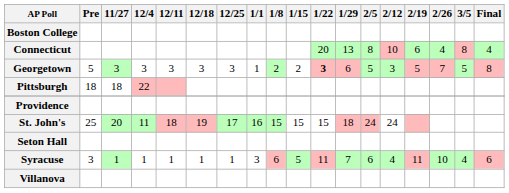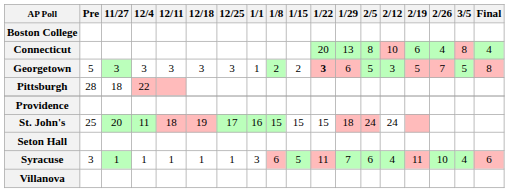 <table class="wikitable" style="white-space:nowrap;font-size:90%;">
 <tr>
 <th><small>AP Poll</small></th>
 <th>Pre</th>
 <th>11/27</th>
 <th>12/4</th>
 <th>12/11</th>
 <th>12/18</th>
 <th>12/25</th>
 <th>1/1</th>
 <th>1/8</th>
 <th>1/15</th>
 <th>1/22</th>
 <th>1/29</th>
 <th>2/5</th>
 <th>2/12</th>
 <th>2/19</th>
 <th>2/26</th>
 <th>3/5</th>
 <th>Final</th>
 </tr>
 <tr style="text-align:center;">
 <th style="text-align:left;">Boston College</th>
 <td style="background:#fff;"></td>
 <td style="background:#fff;"></td>
 <td style="background:#fff;"></td>
 <td style="background:#fff;"></td>
 <td style="background:#fff;"></td>
 <td style="background:#fff;"></td>
 <td style="background:#fff;"></td>
 <td style="background:#fff;"></td>
 <td style="background:#fff;"></td>
 <td style="background:#fff;"></td>
 <td style="background:#fff;"></td>
 <td style="background:#fff;"></td>
 <td style="background:#fff;"></td>
 <td style="background:#fff;"></td>
 <td style="background:#fff;"></td>
 <td style="background:#fff;"></td>
 <td style="background:#fff;"></td>
 </tr>
 <tr style="text-align:center;">
 <th>Connecticut</th>
 <td style="background:#fff;"></td>
 <td style="background:#fff;"></td>
 <td style="background:#fff;"></td>
 <td style="background:#fff;"></td>
 <td style="background:#fff;"></td>
 <td style="background:#fff;"></td>
 <td style="background:#fff;"></td>
 <td style="background:#fff;"></td>
 <td style="background:#fff;"></td>
 <td style="background:#bfb;">20</td>
 <td style="background:#bfb;">13</td>
 <td style="background:#bfb;">8</td>
 <td style="background:#fbb;">10</td>
 <td style="background:#bfb;">6</td>
 <td style="background:#bfb;">4</td>
 <td style="background:#fbb;">8</td>
 <td style="background:#bfb;">4</td>
 </tr>
 <tr style="text-align:center;">
 <th>Georgetown</th>
 <td style="background:#fff;">5</td>
 <td style="background:#bfb;">3</td>
 <td style="background:#fff;">3</td>
 <td style="background:#fff;">3</td>
 <td style="background:#fff;">3</td>
 <td style="background:#fff;">3</td>
 <td style="background:#fff;">1</td>
 <td style="background:#bfb;">2</td>
 <td style="background:#fff;">2</td>
 <td style="background:#fbb;"><strong>3</strong></td>
 <td style="background:#fbb;">6</td>
 <td style="background:#bfb;">5</td>
 <td style="background:#bfb;">3</td>
 <td style="background:#fbb;">5</td>
 <td style="background:#fbb;">7</td>
 <td style="background:#bfb;">5</td>
 <td style="background:#fbb;">8</td>
 </tr>
 <tr style="text-align:center;">
 <th>Pittsburgh</th>
-<td style="background:#fff;">18</td>
+<td style="background:#fff;">28</td>
 <td style="background:#fff;">18</td>
 <td style="background:#fbb;">22</td>
 <td style="background:#fbb;"></td>
 <td style="background:#fff;"></td>
 <td style="background:#fff;"></td>
 <td style="background:#fff;"></td>
 <td style="background:#fff;"></td>
 <td style="background:#fff;"></td>
 <td style="background:#fff;"></td>
 <td style="background:#fff;"></td>
 <td style="background:#fff;"></td>
 <td style="background:#fff;"></td>
 <td style="background:#fff;"></td>
 <td style="background:#fff;"></td>
 <td style="background:#fff;"></td>
 <td style="background:#fff;"></td>
 </tr>
 <tr style="text-align:center;">
 </tr>
 <tr style="text-align:center;">
 <th>Providence</th>
 <td style="background:#fff;"></td>
 <td style="background:#fff;"></td>
 <td style="background:#fff;"></td>
 <td style="background:#fff;"></td>
 <td style="background:#fff;"></td>
 <td style="background:#fff;"></td>
 <td style="background:#fff;"></td>
 <td style="background:#fff;"></td>
 <td style="background:#fff;"></td>
 <td style="background:#fff;"></td>
 <td style="background:#fff;"></td>
 <td style="background:#fff;"></td>
 <td style="background:#fff;"></td>
 <td style="background:#fff;"></td>
 <td style="background:#fff;"></td>
 <td style="background:#fff;"></td>
 <td style="background:#fff;"></td>
 </tr>
 <tr style="text-align:center;">
 <th>St. John's</th>
 <td style="background:#fff;">25</td>
 <td style="background:#bfb;">20</td>
 <td style="background:#bfb;">11</td>
 <td style="background:#fbb;">18</td>
 <td style="background:#fbb;">19</td>
 <td style="background:#bfb;">17</td>
 <td style="background:#bfb;">16</td>
 <td style="background:#bfb;">15</td>
 <td style="background:#fff;">15</td>
 <td style="background:#fff;">15</td>
 <td style="background:#fbb;">18</td>
 <td style="background:#fbb;">24</td>
 <td style="background:#fff;">24</td>
 <td style="background:#fbb;"></td>
 <td style="background:#fff;"></td>
 <td style="background:#fff;"></td>
 <td style="background:#fff;"></td>
 </tr>
 <tr style="text-align:center;">
 <th>Seton Hall</th>
 <td style="background:#fff;"></td>
 <td style="background:#fff;"></td>
 <td style="background:#fff;"></td>
 <td style="background:#fff;"></td>
 <td style="background:#fff;"></td>
 <td style="background:#fff;"></td>
 <td style="background:#fff;"></td>
 <td style="background:#fff;"></td>
 <td style="background:#fff;"></td>
 <td style="background:#fff;"></td>
 <td style="background:#fff;"></td>
 <td style="background:#fff;"></td>
 <td style="background:#fff;"></td>
 <td style="background:#fff;"></td>
 <td style="background:#fff;"></td>
 <td style="background:#fff;"></td>
 <td style="background:#fff;"></td>
 </tr>
 <tr style="text-align:center;">
 <th>Syracuse</th>
 <td style="background:#fff;">3</td>
 <td style="background:#bfb;">1</td>
 <td style="background:#fff;">1</td>
 <td style="background:#fff;">1</td>
 <td style="background:#fff;">1</td>
 <td style="background:#fff;">1</td>
 <td style="background:#fff;">3</td>
 <td style="background:#fbb;">6</td>
 <td style="background:#bfb;">5</td>
 <td style="background:#fbb;">11</td>
 <td style="background:#bfb;">7</td>
 <td style="background:#bfb;">6</td>
 <td style="background:#bfb;">4</td>
 <td style="background:#fbb;">11</td>
 <td style="background:#bfb;">10</td>
 <td style="background:#bfb;">4</td>
 <td style="background:#fbb;">6</td>
 </tr>
 <tr style="text-align:center;">
 <th>Villanova</th>
 <td style="background:#fff;"></td>
 <td style="background:#fff;"></td>
 <td style="background:#fff;"></td>
 <td style="background:#fff;"></td>
 <td style="background:#fff;"></td>
 <td style="background:#fff;"></td>
 <td style="background:#fff;"></td>
 <td style="background:#fff;"></td>
 <td style="background:#fff;"></td>
 <td style="background:#fff;"></td>
 <td style="background:#fff;"></td>
 <td style="background:#fff;"></td>
 <td style="background:#fff;"></td>
 <td style="background:#fff;"></td>
 <td style="background:#fff;"></td>
 <td style="background:#fff;"></td>
 <td style="background:#fff;"></td>
 </tr>
 </table>
